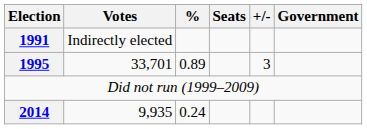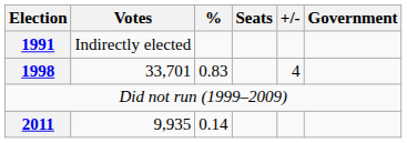 <table class="wikitable" style="text-align:right;">
 <tr>
 <th>Election</th>
 <th>Votes</th>
 <th>%</th>
 <th>Seats</th>
 <th>+/-</th>
 <th>Government</th>
 </tr>
 <tr>
 <th><a href='#'>1991</a></th>
 <td>Indirectly elected</td>
 <td></td>
 <td></td>
 <td></td>
 <td></td>
 </tr>
 <tr>
-<th><a href='#'>1995</a></th>
+<th><a href='#'>1998</a></th>
 <td>33,701</td>
-<td>0.89</td>
+<td>0.83</td>
 <td></td>
-<td> 3</td>
+<td> 4</td>
 <td></td>
 </tr>
 <tr>
 <td colspan=11 align=center><em>Did not run (1999–2009)</em></td>
 </tr>
 <tr>
-<th><a href='#'>2014</a></th>
+<th><a href='#'>2011</a></th>
 <td>9,935</td>
-<td>0.24</td>
+<td>0.14</td>
 <td></td>
 <td></td>
 <td></td>
 </tr>
 </table>
